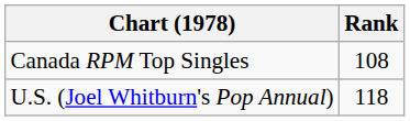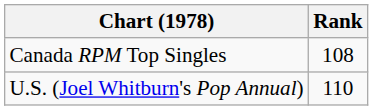 <table class="wikitable">
 <tr>
 <th align="left">Chart (1978)</th>
 <th style="text-align:center;">Rank</th>
 </tr>
 <tr>
 <td>Canada <em>RPM</em> Top Singles</td>
 <td style="text-align:center;">108</td>
 </tr>
 <tr>
 <td>U.S. (<a href='#'>Joel Whitburn</a>'s <em>Pop Annual</em>)</td>
-<td style="text-align:center;">118</td>
+<td style="text-align:center;">110</td>
 </tr>
 </table>
